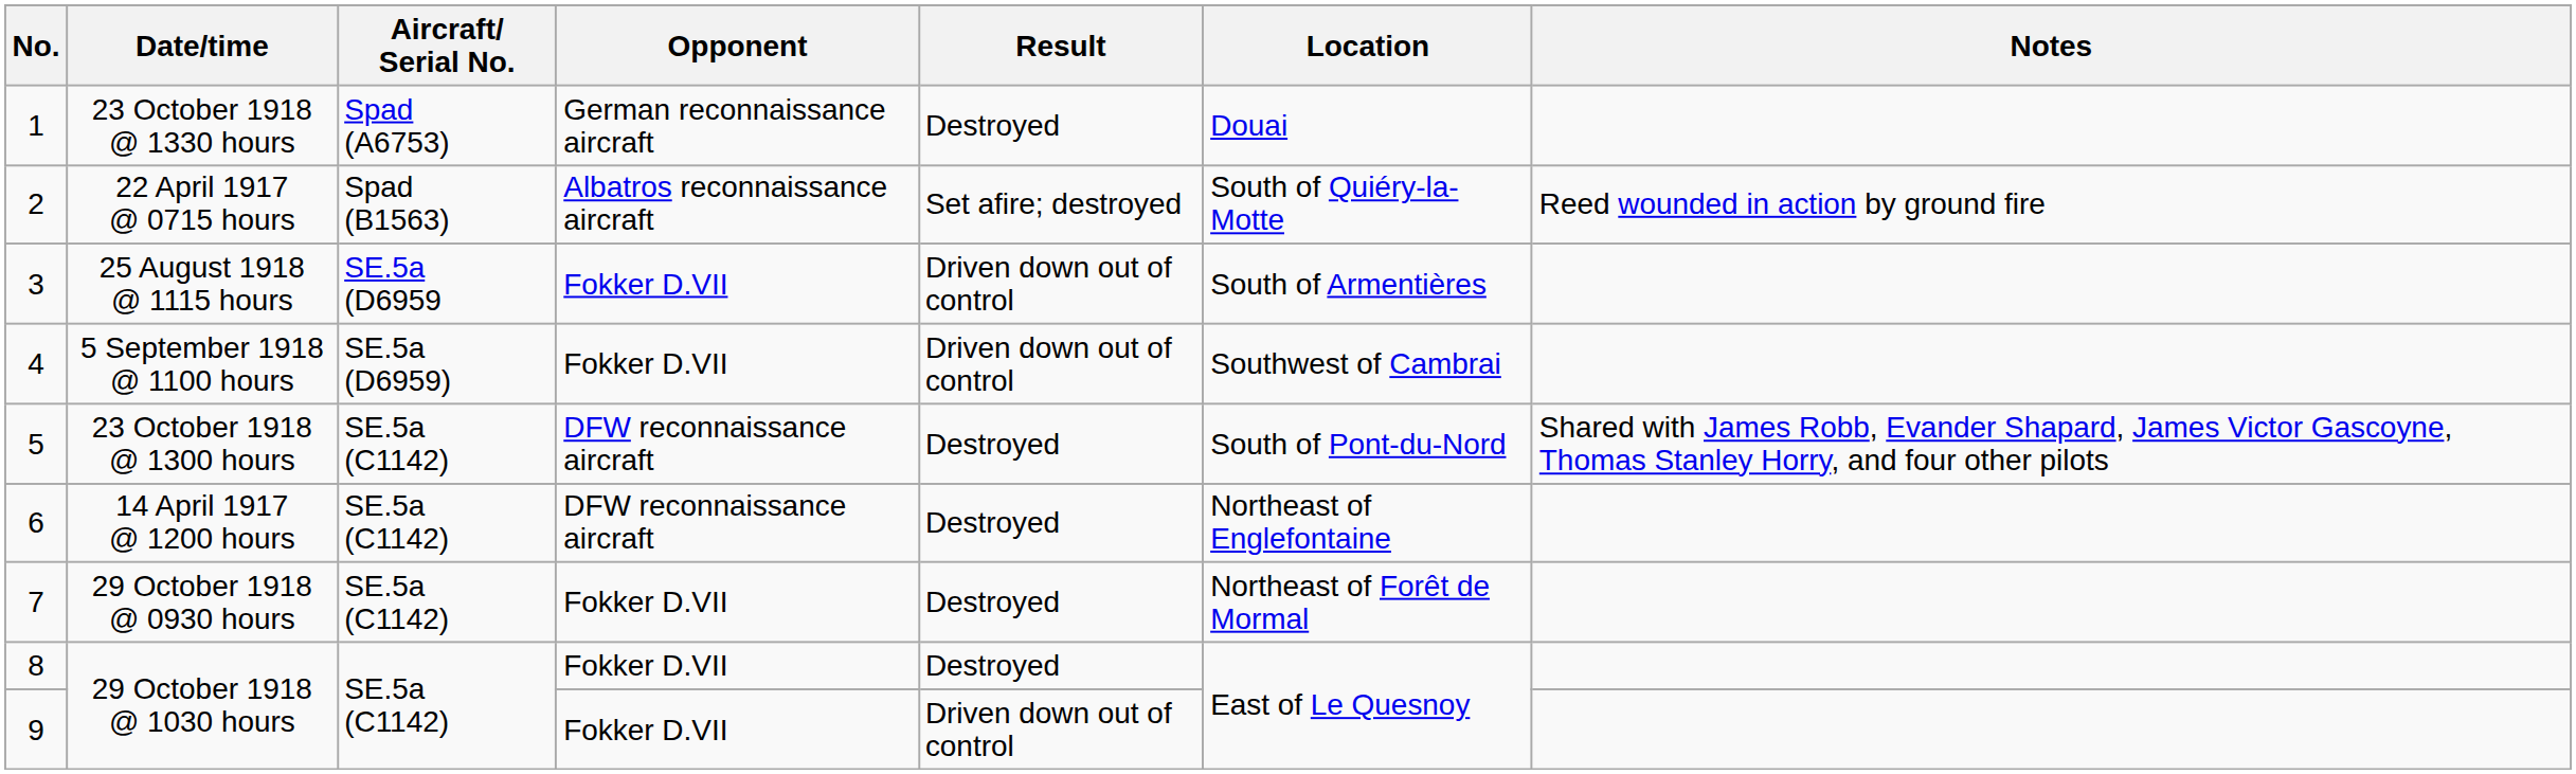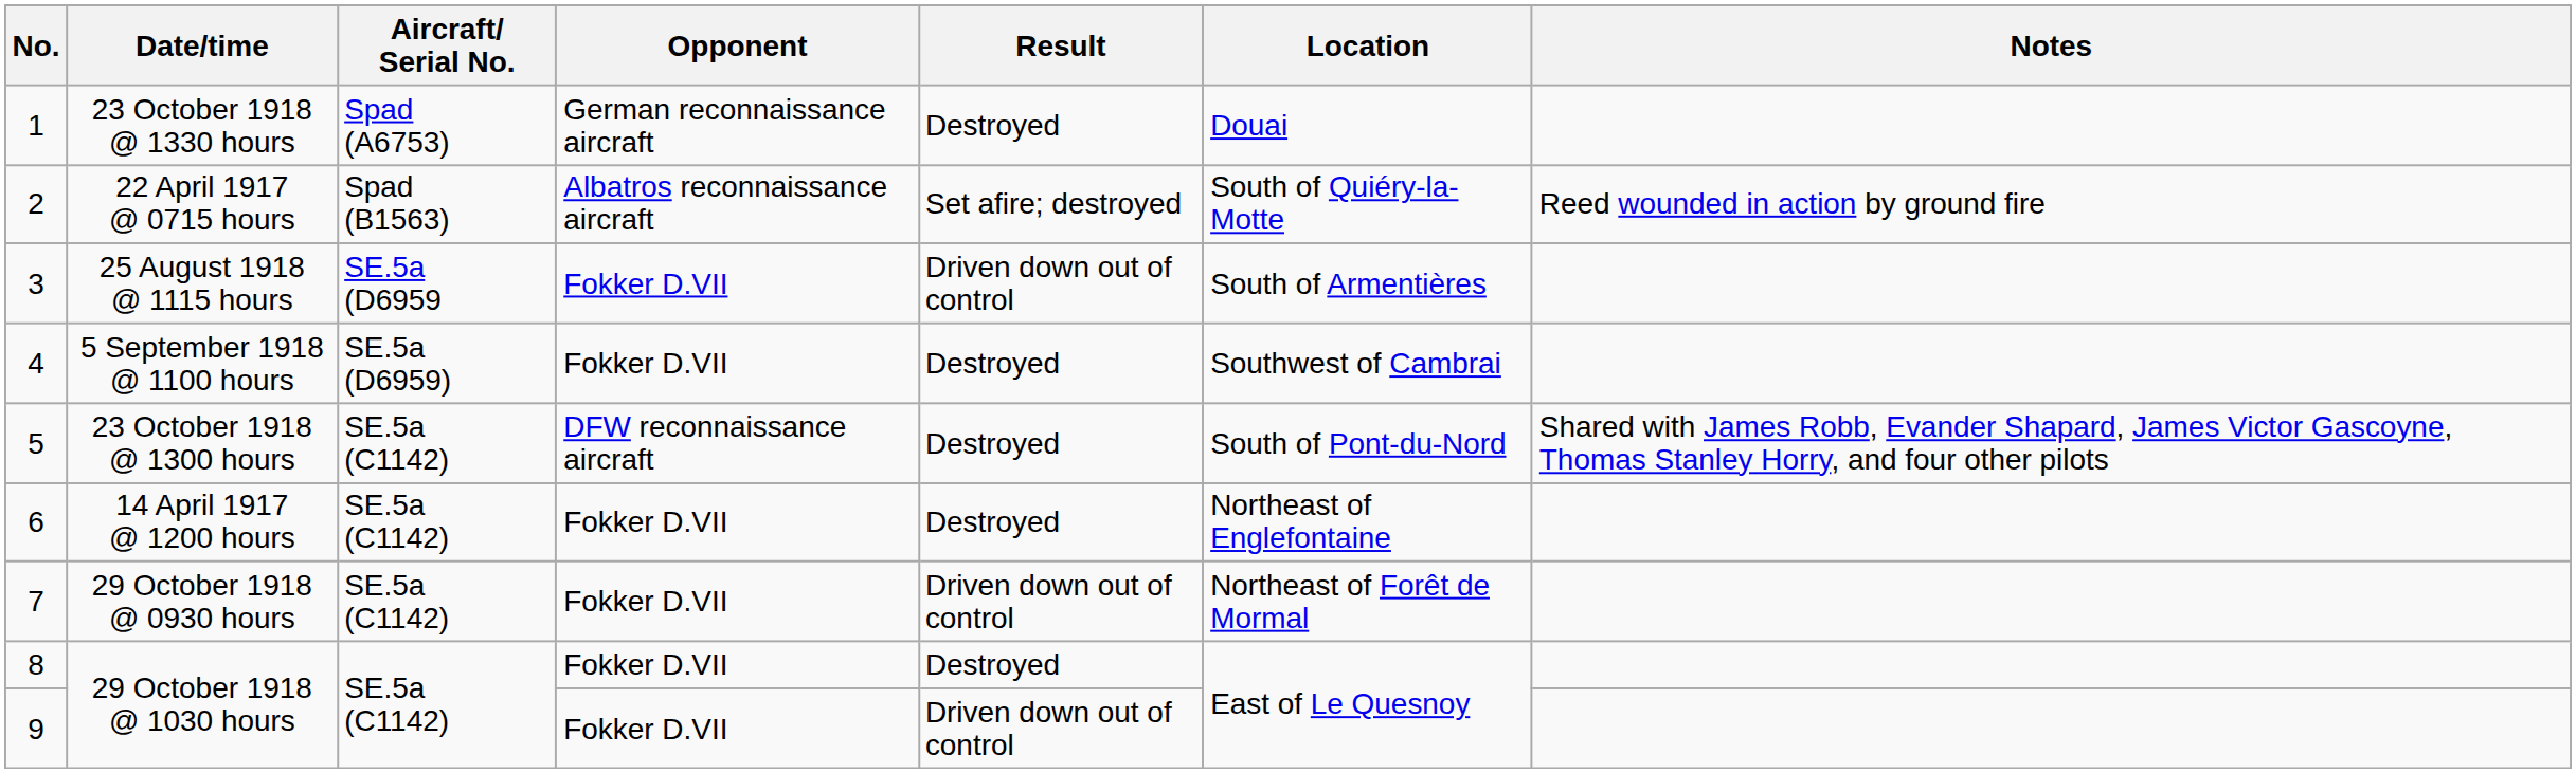 <table class="wikitable" style="font-size:90%;">
 <tr>
 </tr>
 <tr>
 <th>No.</th>
 <th width="125">Date/time</th>
 <th width="100">Aircraft/<br>Serial No.</th>
 <th>Opponent</th>
 <th>Result</th>
 <th>Location</th>
 <th>Notes</th>
 </tr>
 <tr>
 <td align="center">1</td>
 <td align="center">23 October 1918<br>@ 1330 hours</td>
 <td><a href='#'>Spad</a><br>(A6753)</td>
 <td>German reconnaissance aircraft</td>
 <td>Destroyed</td>
 <td><a href='#'>Douai</a></td>
 <td></td>
 </tr>
 <tr>
 <td align="center">2</td>
 <td align="center">22 April 1917<br>@ 0715 hours</td>
 <td>Spad<br>(B1563)</td>
 <td><a href='#'>Albatros</a> reconnaissance aircraft</td>
 <td>Set afire; destroyed</td>
 <td>South of <a href='#'>Quiéry-la-Motte</a></td>
 <td>Reed <a href='#'>wounded in action</a> by ground fire</td>
 </tr>
 <tr>
 <td align="center">3</td>
 <td align="center">25 August 1918<br>@ 1115 hours</td>
 <td><a href='#'>SE.5a</a> <br>(D6959</td>
 <td><a href='#'>Fokker D.VII</a></td>
 <td>Driven down out of control</td>
 <td>South of <a href='#'>Armentières</a></td>
 <td></td>
 </tr>
 <tr>
 <td align="center">4</td>
 <td align="center">5 September 1918<br>@ 1100 hours</td>
 <td>SE.5a <br>(D6959)</td>
 <td>Fokker D.VII</td>
-<td>Driven down out of control</td>
+<td>Destroyed</td>
 <td>Southwest of <a href='#'>Cambrai</a></td>
 <td></td>
 </tr>
 <tr>
 <td align="center">5</td>
 <td align="center">23 October 1918<br>@ 1300 hours</td>
 <td>SE.5a <br>(C1142)</td>
 <td><a href='#'>DFW</a> reconnaissance aircraft</td>
 <td>Destroyed</td>
 <td>South of <a href='#'>Pont-du-Nord</a></td>
 <td>Shared with <a href='#'>James Robb</a>, <a href='#'>Evander Shapard</a>, <a href='#'>James Victor Gascoyne</a>, <a href='#'>Thomas Stanley Horry</a>, and four other pilots</td>
 </tr>
 <tr>
 <td align="center">6</td>
 <td align="center">14 April 1917<br>@ 1200 hours</td>
 <td>SE.5a <br>(C1142)</td>
-<td>DFW reconnaissance aircraft</td>
+<td>Fokker D.VII</td>
 <td>Destroyed</td>
 <td>Northeast of <a href='#'>Englefontaine</a></td>
 <td></td>
 </tr>
 <tr>
 <td align="center">7</td>
 <td align="center">29 October 1918<br>@ 0930 hours</td>
 <td>SE.5a <br>(C1142)</td>
 <td>Fokker D.VII</td>
-<td>Destroyed</td>
+<td>Driven down out of control</td>
 <td>Northeast of <a href='#'>Forêt de Mormal</a></td>
 <td></td>
 </tr>
 <tr>
 <td align="center">8</td>
 <td align="center" rowspan="2">29 October 1918<br>@ 1030 hours</td>
 <td rowspan="2">SE.5a <br>(C1142)</td>
 <td>Fokker D.VII</td>
 <td>Destroyed</td>
 <td rowspan="2">East of <a href='#'>Le Quesnoy</a></td>
 <td></td>
 </tr>
 <tr>
 <td align="center">9</td>
 <td>Fokker D.VII</td>
 <td>Driven down out of control</td>
 <td></td>
 </tr>
 <tr>
 </tr>
 </table>
